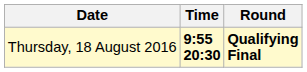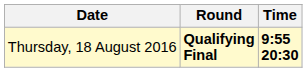 <table class="wikitable">
 <tr>
 <th>Date</th>
+<th>Round</th>
 <th>Time</th>
-<th>Round</th>
 </tr>
 <tr style=background:lemonchiffon>
 <td>Thursday, 18 August 2016</td>
+<td><strong>Qualifying</strong><br><strong>Final</strong></td>
 <td><strong>9:55</strong><br><strong>20:30</strong></td>
-<td><strong>Qualifying</strong><br><strong>Final</strong></td>
 </tr>
 </table>
